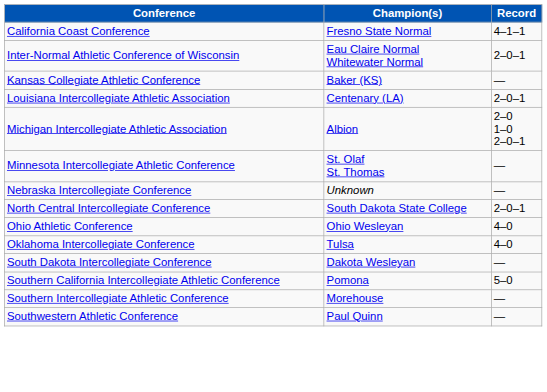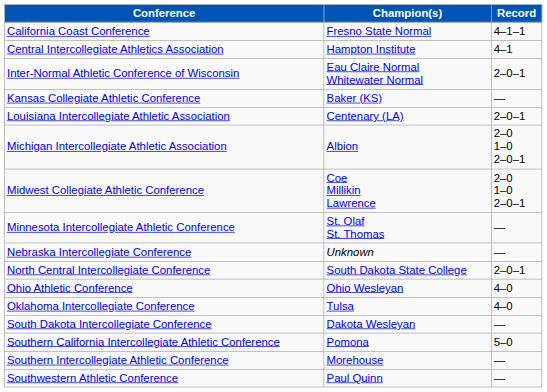 <table class="wikitable" width="60%">
 <tr>
 <th style="background:#0054B3; color:#FFFFFF;">Conference</th>
 <th style="background:#0054B3; color:#FFFFFF;">Champion(s)</th>
 <th style="background:#0054B3; color:#FFFFFF;">Record</th>
 </tr>
 <tr align="left">
 <td><a href='#'>California Coast Conference</a></td>
 <td><a href='#'>Fresno State Normal</a></td>
 <td>4–1–1</td>
+</tr>
+<tr align="left">
+<td><a href='#'>Central Intercollegiate Athletics Association</a></td>
+<td><a href='#'>Hampton Institute</a></td>
+<td>4–1</td>
 </tr>
 <tr align="left">
 <td><a href='#'>Inter-Normal Athletic Conference of Wisconsin</a></td>
 <td><a href='#'>Eau Claire Normal</a><br><a href='#'>Whitewater Normal</a></td>
 <td>2–0–1</td>
 </tr>
 <tr align="left">
 <td><a href='#'>Kansas Collegiate Athletic Conference</a></td>
 <td><a href='#'>Baker (KS)</a></td>
 <td>—</td>
 </tr>
 <tr align="left">
 <td><a href='#'>Louisiana Intercollegiate Athletic Association</a></td>
 <td><a href='#'>Centenary (LA)</a></td>
 <td>2–0–1</td>
 </tr>
 <tr align="left">
 <td><a href='#'>Michigan Intercollegiate Athletic Association</a></td>
 <td><a href='#'>Albion</a></td>
+<td>2–0<br>1–0<br>2–0–1</td>
+</tr>
+<tr align="left">
+<td><a href='#'>Midwest Collegiate Athletic Conference</a></td>
+<td><a href='#'>Coe</a><br><a href='#'>Millikin</a><br><a href='#'>Lawrence</a></td>
 <td>2–0<br>1–0<br>2–0–1</td>
 </tr>
 <tr align="left">
 <td><a href='#'>Minnesota Intercollegiate Athletic Conference</a></td>
 <td><a href='#'>St. Olaf</a><br><a href='#'>St. Thomas</a></td>
 <td>—</td>
 </tr>
 <tr align="left">
 <td><a href='#'>Nebraska Intercollegiate Conference</a></td>
 <td><em>Unknown</em></td>
 <td>—</td>
 </tr>
 <tr align="left">
 <td><a href='#'>North Central Intercollegiate Conference</a></td>
 <td><a href='#'>South Dakota State College</a></td>
 <td>2–0–1</td>
 </tr>
 <tr align="left">
 <td><a href='#'>Ohio Athletic Conference</a></td>
 <td><a href='#'>Ohio Wesleyan</a></td>
 <td>4–0</td>
 </tr>
 <tr align="left">
 <td><a href='#'>Oklahoma Intercollegiate Conference</a></td>
 <td><a href='#'>Tulsa</a></td>
 <td>4–0</td>
 </tr>
 <tr align="left">
 <td><a href='#'>South Dakota Intercollegiate Conference</a></td>
 <td><a href='#'>Dakota Wesleyan</a></td>
 <td>—</td>
 </tr>
 <tr align="left">
 <td><a href='#'>Southern California Intercollegiate Athletic Conference</a></td>
 <td><a href='#'>Pomona</a></td>
 <td>5–0</td>
 </tr>
 <tr align="left">
 <td><a href='#'>Southern Intercollegiate Athletic Conference</a></td>
 <td><a href='#'>Morehouse</a></td>
 <td>—</td>
 </tr>
 <tr align="left">
 <td><a href='#'>Southwestern Athletic Conference</a></td>
 <td><a href='#'>Paul Quinn</a></td>
 <td>—</td>
 </tr>
 </table>
